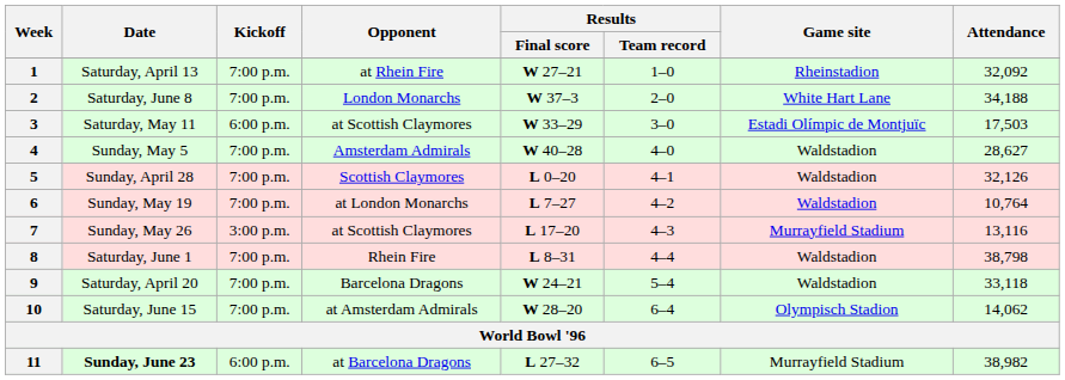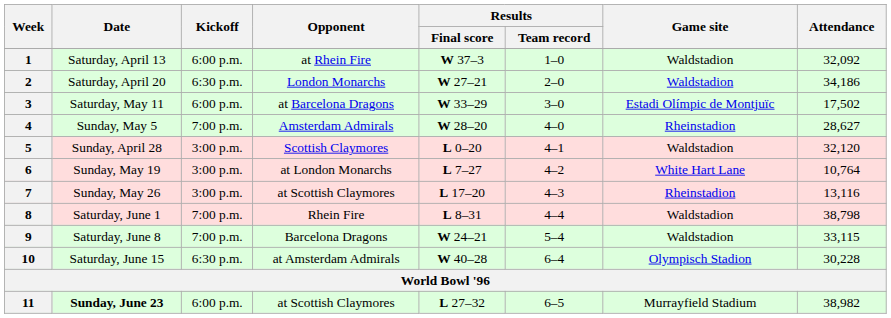 <table class="wikitable" style="font-size:95%; text-align:center; width:66em">
 <tr>
 <th rowspan="2">Week</th>
 <th rowspan="2">Date</th>
 <th rowspan="2">Kickoff </th>
 <th rowspan="2">Opponent</th>
 <th colspan="2">Results</th>
 <th rowspan="2">Game site</th>
 <th rowspan="2">Attendance</th>
 </tr>
 <tr>
 <th>Final score</th>
 <th>Team record</th>
 </tr>
 <tr>
 </tr>
 <tr bgcolor="#DDFFDD">
 <th>1</th>
 <td>Saturday, April 13</td>
-<td>7:00 p.m.</td>
+<td>6:00 p.m.</td>
 <td>at <a href='#'>Rhein Fire</a></td>
-<td><strong>W</strong> 27–21</td>
+<td><strong>W</strong> 37–3</td>
 <td>1–0</td>
-<td><a href='#'>Rheinstadion</a></td>
+<td>Waldstadion</td>
 <td>32,092</td>
 </tr>
 <tr bgcolor="#DDFFDD">
 <th>2</th>
-<td>Saturday, June 8</td>
-<td>7:00 p.m.</td>
+<td>Saturday, April 20</td>
+<td>6:30 p.m.</td>
 <td><a href='#'>London Monarchs</a></td>
-<td><strong>W</strong> 37–3</td>
+<td><strong>W</strong> 27–21</td>
 <td>2–0</td>
-<td><a href='#'>White Hart Lane</a></td>
-<td>34,188</td>
+<td><a href='#'>Waldstadion</a></td>
+<td>34,186</td>
 </tr>
 <tr bgcolor="#DDFFDD">
 <th>3</th>
 <td>Saturday, May 11</td>
 <td>6:00 p.m.</td>
-<td>at Scottish Claymores</td>
+<td>at <a href='#'>Barcelona Dragons</a></td>
 <td><strong>W</strong> 33–29</td>
 <td>3–0</td>
 <td><a href='#'>Estadi Olímpic de Montjuïc</a></td>
-<td>17,503</td>
+<td>17,502</td>
 </tr>
 <tr bgcolor="#DDFFDD">
 <th>4</th>
 <td>Sunday, May 5</td>
 <td>7:00 p.m.</td>
 <td><a href='#'>Amsterdam Admirals</a></td>
-<td><strong>W</strong> 40–28</td>
+<td><strong>W</strong> 28–20</td>
 <td>4–0</td>
-<td>Waldstadion</td>
+<td><a href='#'>Rheinstadion</a></td>
 <td>28,627</td>
 </tr>
 <tr bgcolor="#FFDDDD">
 <th>5</th>
 <td>Sunday, April 28</td>
-<td>7:00 p.m.</td>
+<td>3:00 p.m.</td>
 <td><a href='#'>Scottish Claymores</a></td>
 <td><strong>L</strong> 0–20</td>
 <td>4–1</td>
 <td>Waldstadion</td>
-<td>32,126</td>
+<td>32,120</td>
 </tr>
 <tr bgcolor="#FFDDDD">
 <th>6</th>
 <td>Sunday, May 19</td>
-<td>7:00 p.m.</td>
+<td>3:00 p.m.</td>
 <td>at London Monarchs</td>
 <td><strong>L</strong> 7–27</td>
 <td>4–2</td>
-<td><a href='#'>Waldstadion</a></td>
+<td><a href='#'>White Hart Lane</a></td>
 <td>10,764</td>
 </tr>
 <tr bgcolor="#FFDDDD">
 <th>7</th>
 <td>Sunday, May 26</td>
 <td>3:00 p.m.</td>
 <td>at Scottish Claymores</td>
 <td><strong>L</strong> 17–20</td>
 <td>4–3</td>
-<td><a href='#'>Murrayfield Stadium</a></td>
+<td><a href='#'>Rheinstadion</a></td>
 <td>13,116</td>
 </tr>
 <tr bgcolor="#FFDDDD">
 <th>8</th>
 <td>Saturday, June 1</td>
 <td>7:00 p.m.</td>
 <td>Rhein Fire</td>
 <td><strong>L</strong> 8–31</td>
 <td>4–4</td>
 <td>Waldstadion</td>
 <td>38,798</td>
 </tr>
 <tr bgcolor="#DDFFDD">
 <th>9</th>
-<td>Saturday, April 20</td>
+<td>Saturday, June 8</td>
 <td>7:00 p.m.</td>
 <td>Barcelona Dragons</td>
 <td><strong>W</strong> 24–21</td>
 <td>5–4</td>
 <td>Waldstadion</td>
-<td>33,118</td>
+<td>33,115</td>
 </tr>
 <tr bgcolor="#DDFFDD">
 <th>10</th>
 <td>Saturday, June 15</td>
-<td>7:00 p.m.</td>
+<td>6:30 p.m.</td>
 <td>at Amsterdam Admirals</td>
-<td><strong>W</strong> 28–20</td>
+<td><strong>W</strong> 40–28</td>
 <td>6–4</td>
 <td><a href='#'>Olympisch Stadion</a></td>
-<td>14,062</td>
+<td>30,228</td>
 </tr>
 <tr>
 <th colspan=8>World Bowl '96</th>
 </tr>
 <tr bgcolor="#DDFFDD">
 <th>11</th>
 <td><strong>Sunday, June 23</strong></td>
 <td>6:00 p.m.</td>
-<td>at <a href='#'>Barcelona Dragons</a></td>
+<td>at Scottish Claymores</td>
 <td><strong>L</strong> 27–32</td>
 <td>6–5</td>
 <td>Murrayfield Stadium</td>
 <td>38,982</td>
 </tr>
 </table>
